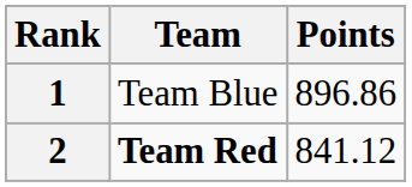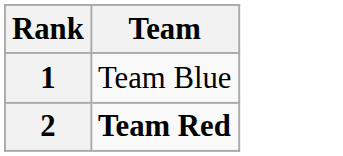 <table class="wikitable sortable">
 <tr>
 <th>Rank</th>
 <th>Team</th>
-<th>Points</th>
 </tr>
 <tr>
 <th>1</th>
 <td>Team Blue</td>
-<td align="center">896.86</td>
 </tr>
 <tr>
 <th>2</th>
 <td><strong>Team Red</strong></td>
-<td align="center">841.12</td>
 </tr>
 </table>
